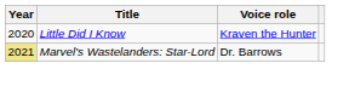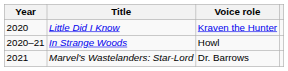 <table class="wikitable sortable">
 <tr>
 <th>Year</th>
 <th>Title</th>
 <th>Voice role</th>
 <th class="unsortable"></th>
 </tr>
 <tr>
 <td>2020</td>
 <td><em><a href='#'>Little Did I Know</a></em></td>
 <td><a href='#'>Kraven the Hunter</a></td>
 <td></td>
 </tr>
 <tr>
-<td style="background: khaki;">2021</td>
+<td>2020–21</td>
+<td><em><a href='#'>In Strange Woods</a></em></td>
+<td>Howl</td>
+<td></td>
+</tr>
+<tr>
+<td>2021</td>
 <td><em>Marvel’s Wastelanders: Star-Lord</em></td>
 <td>Dr. Barrows</td>
 <td></td>
 </tr>
 </table>
